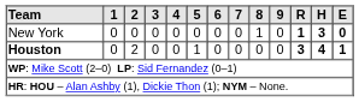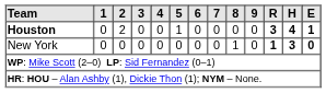 <table border=1 cellspacing=0 width=425 style="margin-left:3em;">
 <tr style="text-align:center; background-color:#e6e6e6;">
 <th align=left width=28%>Team</th>
 <th width=6%>1</th>
 <th width=6%>2</th>
 <th width=6%>3</th>
 <th width=6%>4</th>
 <th width=6%>5</th>
 <th width=6%>6</th>
 <th width=6%>7</th>
 <th width=6%>8</th>
 <th width=6%>9</th>
 <th width=6%>R</th>
 <th width=6%>H</th>
 <th width=6%>E</th>
 </tr>
 <tr style="text-align:center;">
+<td align=left><strong>Houston</strong></td>
+<td>0</td>
+<td>2</td>
+<td>0</td>
+<td>0</td>
+<td>1</td>
+<td>0</td>
+<td>0</td>
+<td>0</td>
+<td>0</td>
+<td><strong>3</strong></td>
+<td><strong>4</strong></td>
+<td><strong>1</strong></td>
+</tr>
+<tr style="text-align:center;">
 <td align=left>New York</td>
 <td>0</td>
 <td>0</td>
 <td>0</td>
 <td>0</td>
 <td>0</td>
 <td>0</td>
 <td>0</td>
 <td>1</td>
 <td>0</td>
 <td><strong>1</strong></td>
 <td><strong>3</strong></td>
 <td><strong>0</strong></td>
 </tr>
-<tr style="text-align:center;">
-<td align=left><strong>Houston</strong></td>
-<td>0</td>
-<td>2</td>
-<td>0</td>
-<td>0</td>
-<td>1</td>
-<td>0</td>
-<td>0</td>
-<td>0</td>
-<td>0</td>
-<td><strong>3</strong></td>
-<td><strong>4</strong></td>
-<td><strong>1</strong></td>
-</tr>
 <tr style="text-align:left;">
 <td colspan=13><small><strong>WP</strong>: <a href='#'>Mike Scott</a> (2–0)  <strong>LP</strong>: <a href='#'>Sid Fernandez</a> (0–1)</small></td>
 </tr>
 <tr style="text-align:left;">
 <td colspan=13><small><strong>HR</strong>: <strong>HOU</strong> – <a href='#'>Alan Ashby</a> (1), <a href='#'>Dickie Thon</a> (1); <strong>NYM</strong> – None.</small></td>
 </tr>
 </table>
